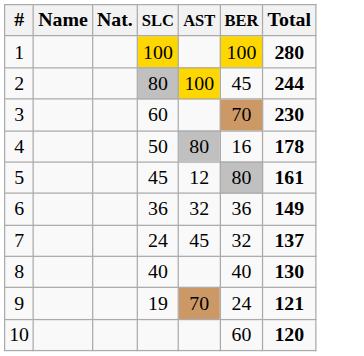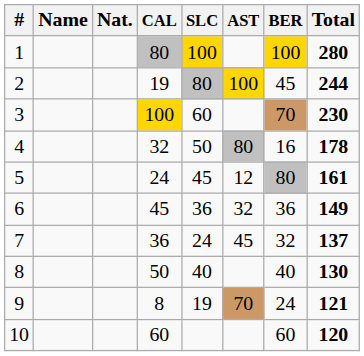 <table class="wikitable sortable" style="text-align:center;">
 <tr>
 <th>#</th>
 <th>Name</th>
 <th>Nat.</th>
+<th><small>CAL</small></th>
 <th><small>SLC</small></th>
 <th><small>AST</small></th>
 <th><small>BER</small></th>
 <th>Total</th>
 </tr>
 <tr>
 <td>1</td>
 <td align=left></td>
 <td></td>
+<td bgcolor=silver>80</td>
 <td bgcolor=gold>100</td>
 <td></td>
 <td bgcolor=gold>100</td>
 <td><strong>280</strong></td>
 </tr>
 <tr>
 <td>2</td>
 <td align=left></td>
 <td></td>
+<td>19</td>
 <td bgcolor=silver>80</td>
 <td bgcolor=gold>100</td>
 <td>45</td>
 <td><strong>244</strong></td>
 </tr>
 <tr>
 <td>3</td>
 <td align=left></td>
 <td></td>
+<td bgcolor=gold>100</td>
 <td>60</td>
 <td></td>
 <td bgcolor=cc9966>70</td>
 <td><strong>230</strong></td>
 </tr>
 <tr>
 <td>4</td>
 <td align=left></td>
 <td></td>
+<td>32</td>
 <td>50</td>
 <td bgcolor=silver>80</td>
 <td>16</td>
 <td><strong>178</strong></td>
 </tr>
 <tr>
 <td>5</td>
 <td align=left></td>
 <td></td>
+<td>24</td>
 <td>45</td>
 <td>12</td>
 <td bgcolor=silver>80</td>
 <td><strong>161</strong></td>
 </tr>
 <tr>
 <td>6</td>
 <td align=left></td>
 <td></td>
+<td>45</td>
 <td>36</td>
 <td>32</td>
 <td>36</td>
 <td><strong>149</strong></td>
 </tr>
 <tr>
 <td>7</td>
 <td align=left></td>
 <td></td>
+<td>36</td>
 <td>24</td>
 <td>45</td>
 <td>32</td>
 <td><strong>137</strong></td>
 </tr>
 <tr>
 <td>8</td>
 <td align=left></td>
 <td></td>
+<td>50</td>
 <td>40</td>
 <td></td>
 <td>40</td>
 <td><strong>130</strong></td>
 </tr>
 <tr>
 <td>9</td>
 <td align=left></td>
 <td></td>
+<td>8</td>
 <td>19</td>
 <td bgcolor=cc9966>70</td>
 <td>24</td>
 <td><strong>121</strong></td>
 </tr>
 <tr>
 <td>10</td>
 <td align=left></td>
 <td></td>
+<td>60</td>
 <td></td>
 <td></td>
 <td>60</td>
 <td><strong>120</strong></td>
 </tr>
 </table>
